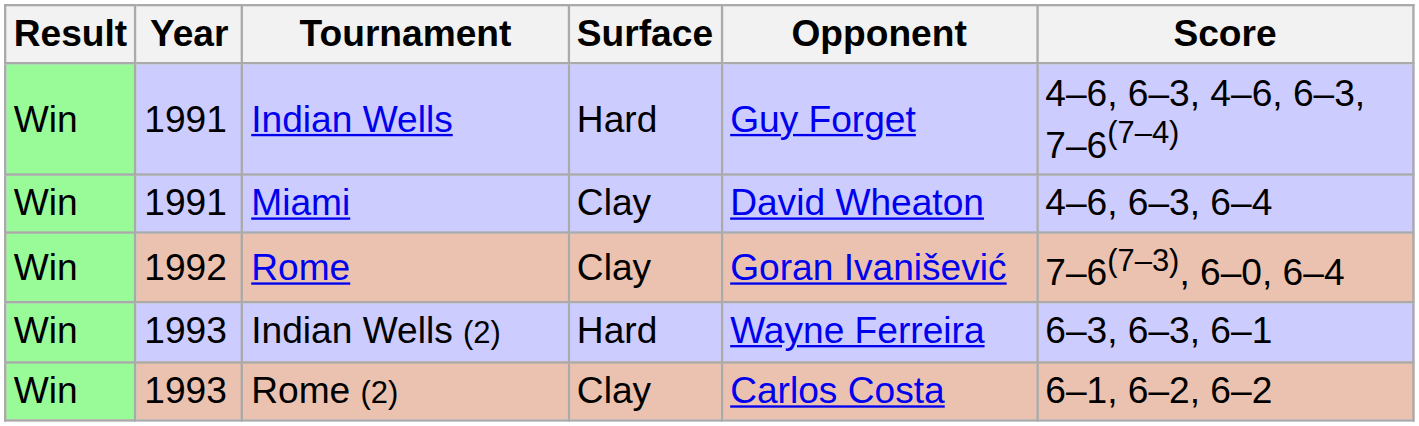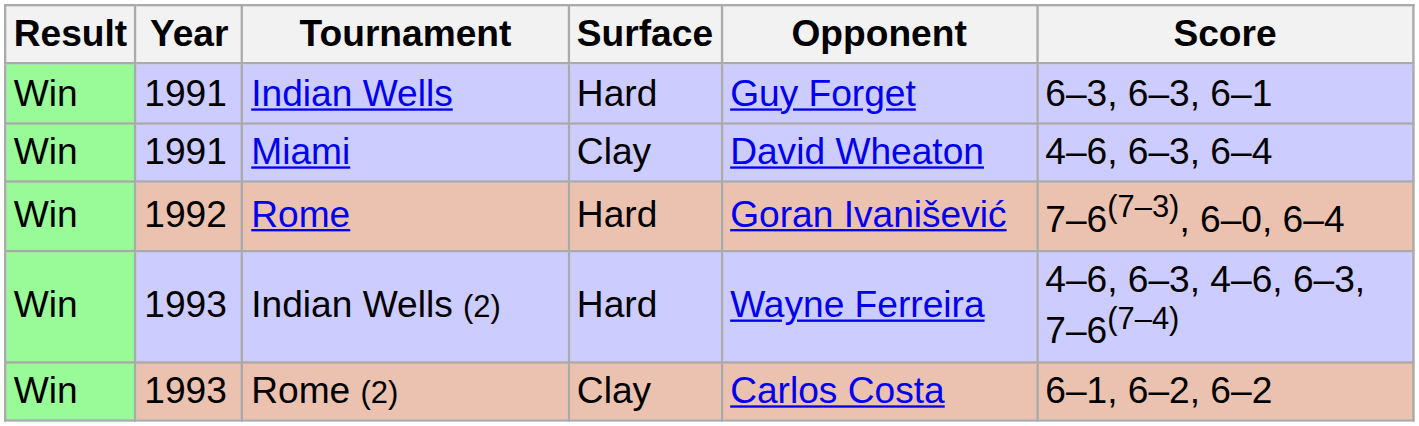 <table class="sortable wikitable">
 <tr>
 <th style="width:40px">Result</th>
 <th style="width:40px">Year</th>
 <th style="width:150px">Tournament</th>
 <th style="width:50px">Surface</th>
 <th style="width:150px">Opponent</th>
 <th style="width:200px"  class="unsortable">Score</th>
 </tr>
 <tr style="background:#ccccff;">
 <td style="background:#98fb98;">Win</td>
 <td>1991</td>
 <td><a href='#'>Indian Wells</a></td>
 <td>Hard</td>
 <td> <a href='#'>Guy Forget</a></td>
-<td>4–6, 6–3, 4–6, 6–3, 7–6<sup>(7–4)</sup></td>
+<td>6–3, 6–3, 6–1</td>
 </tr>
 <tr style="background:#ccccff;">
 <td style="background:#98fb98;">Win</td>
 <td>1991</td>
 <td><a href='#'>Miami</a></td>
 <td>Clay</td>
 <td> <a href='#'>David Wheaton</a></td>
 <td>4–6, 6–3, 6–4</td>
 </tr>
 <tr style="background:#ebc2af;">
 <td style="background:#98fb98;">Win</td>
 <td>1992</td>
 <td><a href='#'>Rome</a></td>
-<td>Clay</td>
+<td>Hard</td>
 <td> <a href='#'>Goran Ivanišević</a></td>
 <td>7–6<sup>(7–3)</sup>, 6–0, 6–4</td>
 </tr>
 <tr style="background:#ccccff;">
 <td style="background:#98fb98;">Win</td>
 <td>1993</td>
 <td>Indian Wells <small>(2)</small></td>
 <td>Hard</td>
 <td> <a href='#'>Wayne Ferreira</a></td>
-<td>6–3, 6–3, 6–1</td>
+<td>4–6, 6–3, 4–6, 6–3, 7–6<sup>(7–4)</sup></td>
 </tr>
 <tr style="background:#ebc2af;">
 <td style="background:#98fb98;">Win</td>
 <td>1993</td>
 <td>Rome <small>(2)</small></td>
 <td>Clay</td>
 <td> <a href='#'>Carlos Costa</a></td>
 <td>6–1, 6–2, 6–2</td>
 </tr>
 </table>
